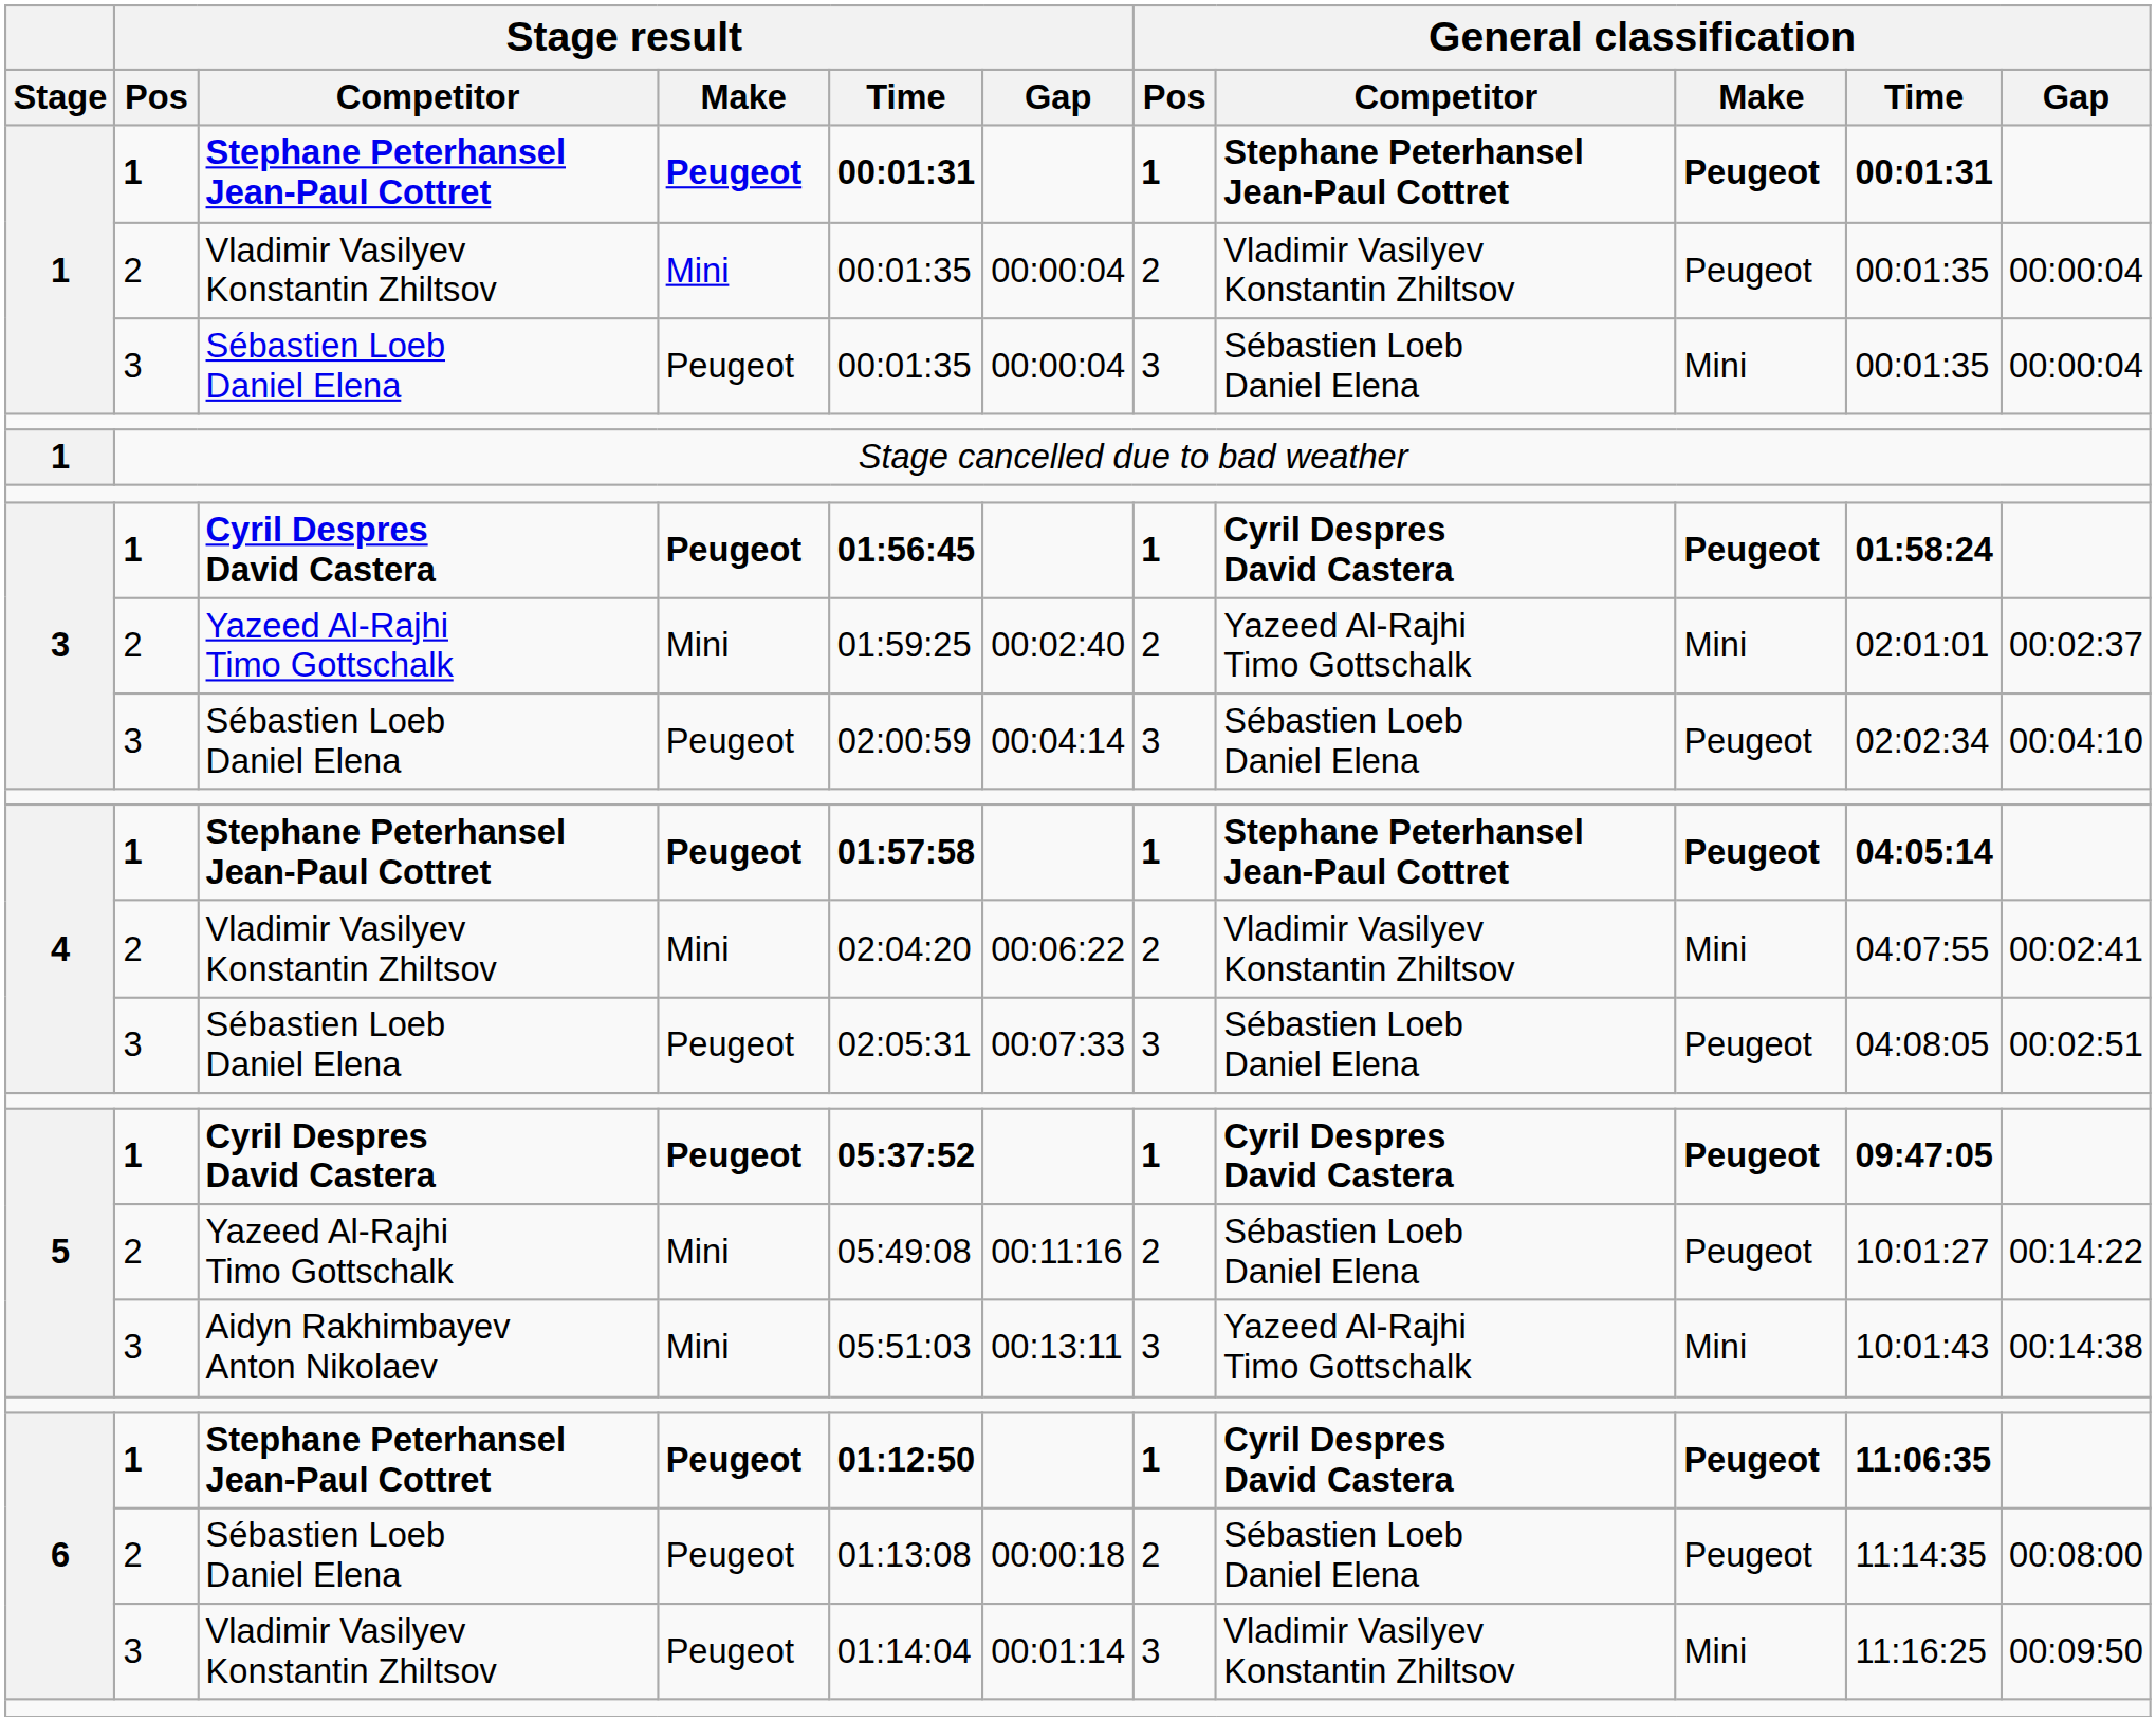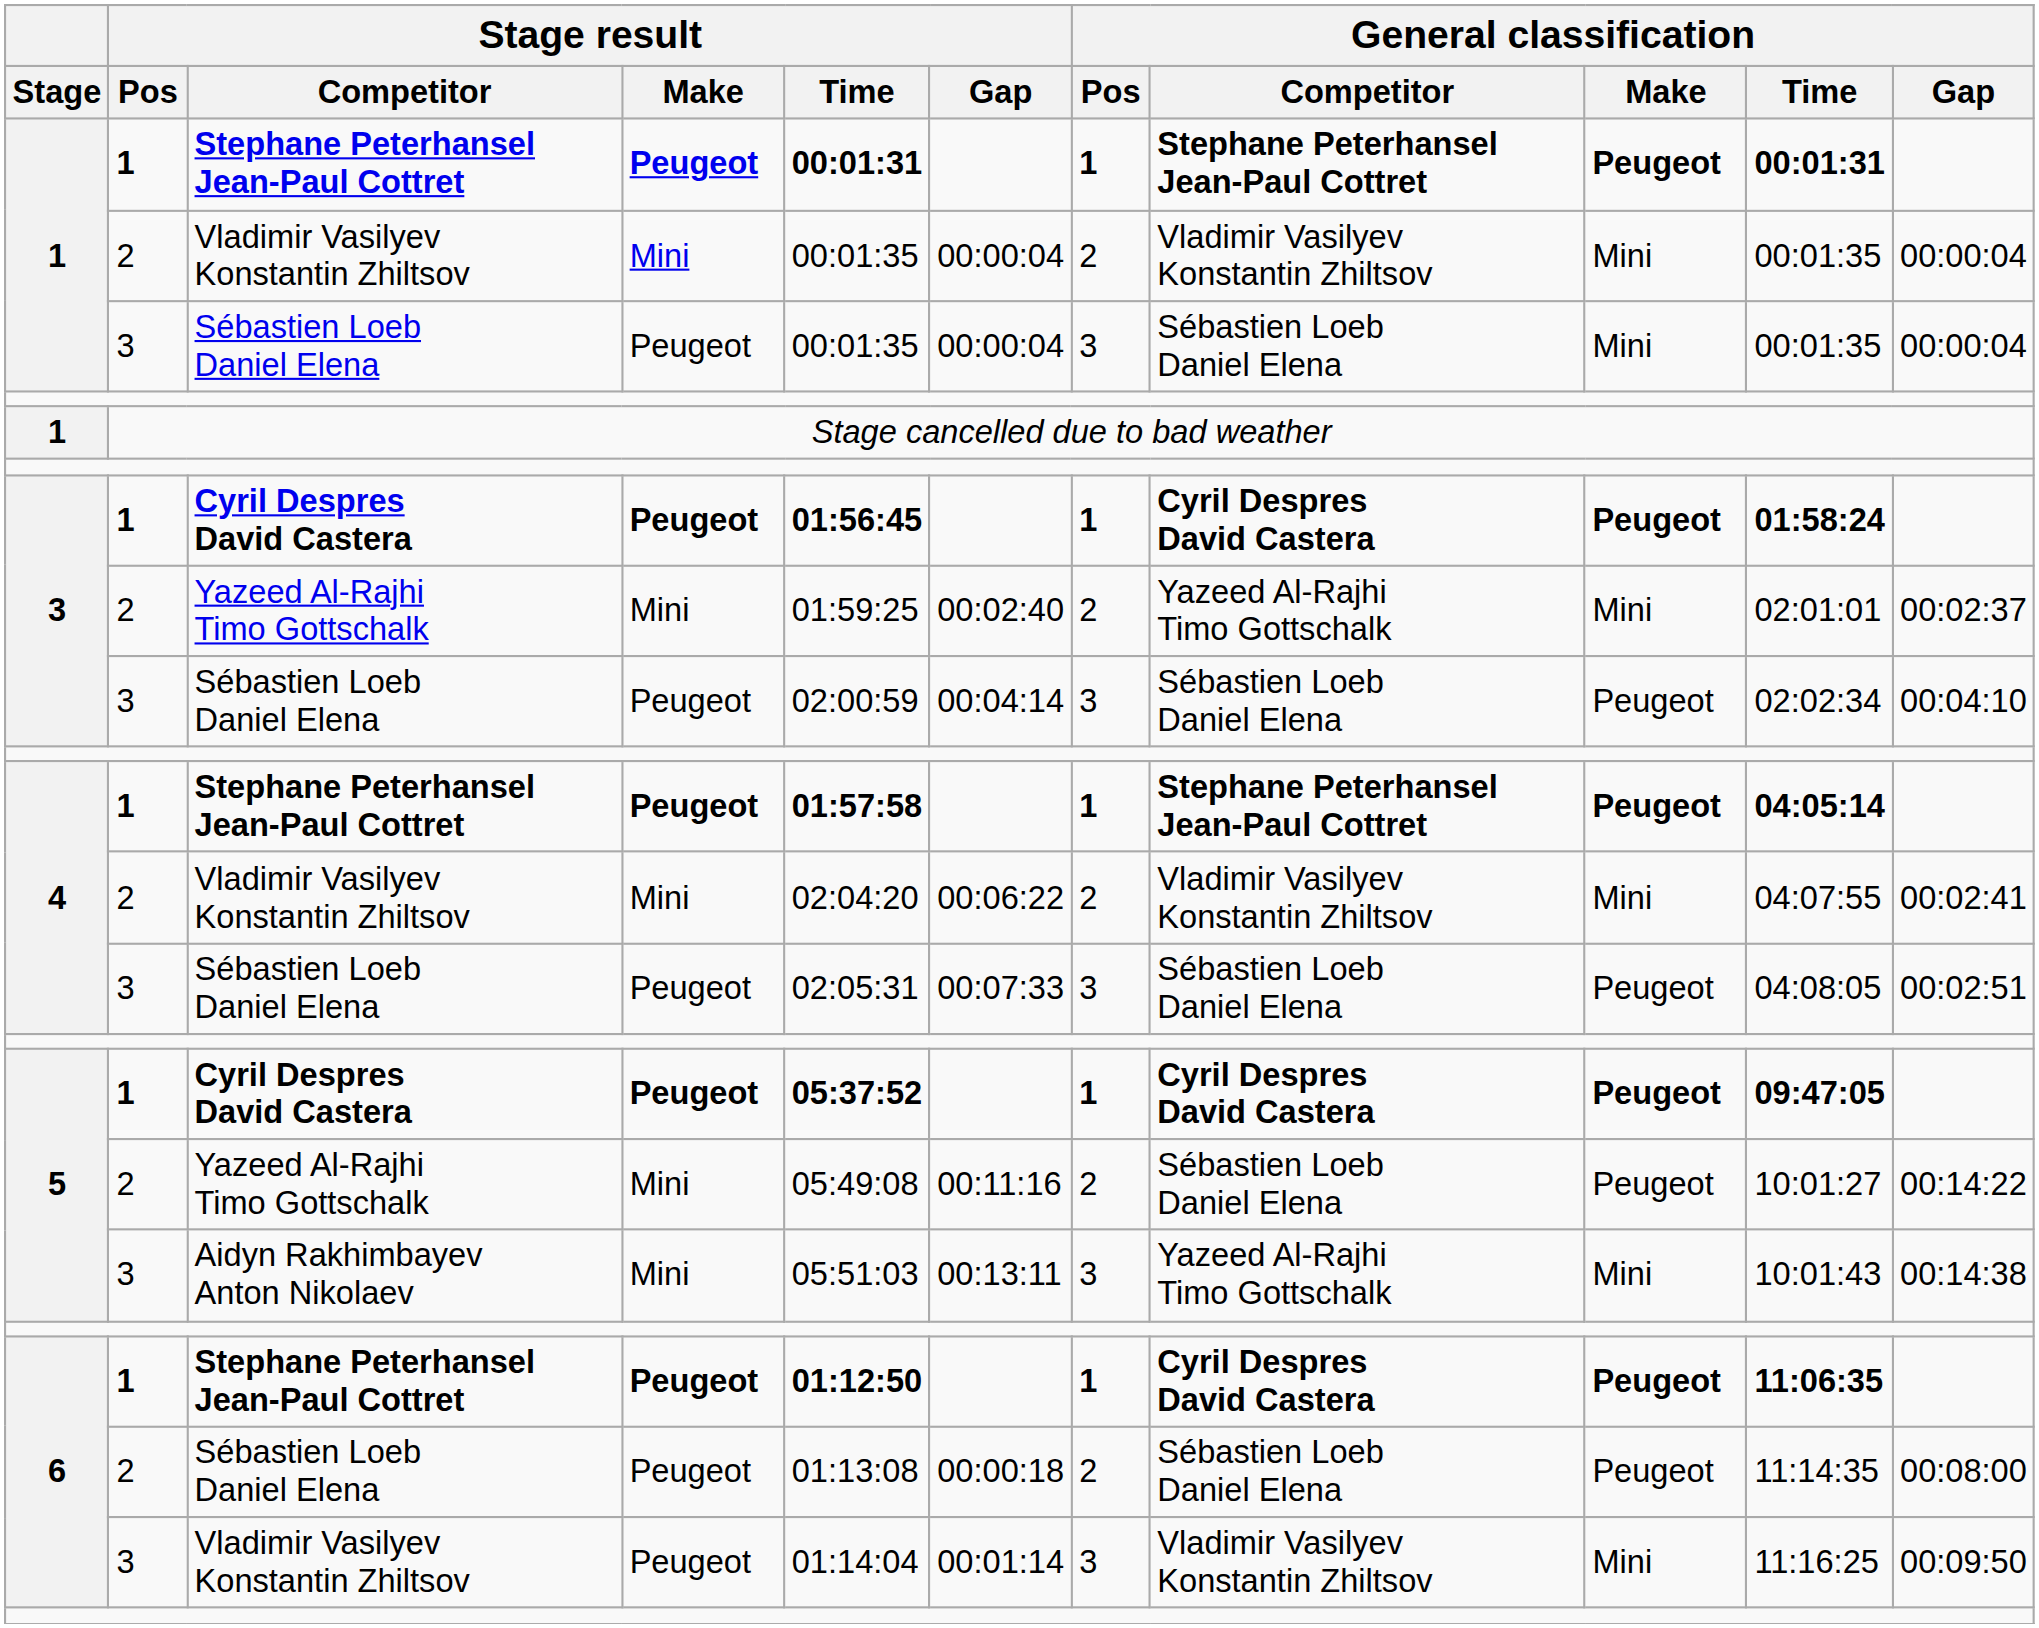 <table class="wikitable" style="font-size:97%;">
 <tr>
 <th></th>
 <th colspan=5><big>Stage result </big></th>
 <th colspan=5><big>General classification</big></th>
 </tr>
 <tr>
 <th width="40px">Stage</th>
 <th width="30px">Pos</th>
 <th width="200px">Competitor</th>
 <th width="70px">Make</th>
 <th width="40px">Time</th>
 <th width="40px">Gap</th>
 <th width="30px">Pos</th>
 <th width="200px">Competitor</th>
 <th width="70px">Make</th>
 <th width="40px">Time</th>
 <th width="40px">Gap</th>
 </tr>
 <tr>
 <th rowspan=3>1</th>
 <td><strong>1</strong></td>
 <td><strong> <a href='#'>Stephane Peterhansel</a><br> <a href='#'>Jean-Paul Cottret</a></strong></td>
 <td><strong><a href='#'>Peugeot</a></strong></td>
 <td><strong>00:01:31</strong></td>
 <td></td>
 <td><strong>1</strong></td>
 <td><strong> Stephane Peterhansel<br> Jean-Paul Cottret</strong></td>
 <td><strong>Peugeot</strong></td>
 <td><strong>00:01:31</strong></td>
 <td></td>
 </tr>
 <tr>
 <td>2</td>
 <td> Vladimir Vasilyev<br> Konstantin Zhiltsov</td>
 <td><a href='#'>Mini</a></td>
 <td>00:01:35</td>
 <td>00:00:04</td>
 <td>2</td>
 <td> Vladimir Vasilyev<br> Konstantin Zhiltsov</td>
-<td>Peugeot</td>
+<td>Mini</td>
 <td>00:01:35</td>
 <td>00:00:04</td>
 </tr>
 <tr>
 <td>3</td>
 <td> <a href='#'>Sébastien Loeb</a><br> <a href='#'>Daniel Elena</a></td>
 <td>Peugeot</td>
 <td>00:01:35</td>
 <td>00:00:04</td>
 <td>3</td>
 <td> Sébastien Loeb<br> Daniel Elena</td>
 <td>Mini</td>
 <td>00:01:35</td>
 <td>00:00:04</td>
 </tr>
 <tr>
 <td colspan=11></td>
 </tr>
 <tr>
 <th>1</th>
 <td colspan=10 style="text-align:center;"><em>Stage cancelled due to bad weather</em></td>
 </tr>
 <tr>
 <td colspan=11></td>
 </tr>
 <tr>
 <th rowspan=3>3</th>
 <td><strong>1</strong></td>
 <td><strong> <a href='#'>Cyril Despres</a><br> David Castera</strong></td>
 <td><strong>Peugeot</strong></td>
 <td><strong>01:56:45</strong></td>
 <td></td>
 <td><strong>1</strong></td>
 <td><strong> Cyril Despres<br> David Castera</strong></td>
 <td><strong>Peugeot</strong></td>
 <td><strong>01:58:24</strong></td>
 <td></td>
 </tr>
 <tr>
 <td>2</td>
 <td> <a href='#'>Yazeed Al-Rajhi</a><br> <a href='#'>Timo Gottschalk</a></td>
 <td>Mini</td>
 <td>01:59:25</td>
 <td>00:02:40</td>
 <td>2</td>
 <td> Yazeed Al-Rajhi<br> Timo Gottschalk</td>
 <td>Mini</td>
 <td>02:01:01</td>
 <td>00:02:37</td>
 </tr>
 <tr>
 <td>3</td>
 <td> Sébastien Loeb<br> Daniel Elena</td>
 <td>Peugeot</td>
 <td>02:00:59</td>
 <td>00:04:14</td>
 <td>3</td>
 <td> Sébastien Loeb<br> Daniel Elena</td>
 <td>Peugeot</td>
 <td>02:02:34</td>
 <td>00:04:10</td>
 </tr>
 <tr>
 <td colspan=11></td>
 </tr>
 <tr>
 <th rowspan=3>4</th>
 <td><strong>1</strong></td>
 <td><strong> Stephane Peterhansel<br> Jean-Paul Cottret</strong></td>
 <td><strong>Peugeot</strong></td>
 <td><strong>01:57:58</strong></td>
 <td></td>
 <td><strong>1</strong></td>
 <td><strong> Stephane Peterhansel<br> Jean-Paul Cottret</strong></td>
 <td><strong>Peugeot</strong></td>
 <td><strong>04:05:14</strong></td>
 <td></td>
 </tr>
 <tr>
 <td>2</td>
 <td> Vladimir Vasilyev<br> Konstantin Zhiltsov</td>
 <td>Mini</td>
 <td>02:04:20</td>
 <td>00:06:22</td>
 <td>2</td>
 <td> Vladimir Vasilyev<br> Konstantin Zhiltsov</td>
 <td>Mini</td>
 <td>04:07:55</td>
 <td>00:02:41</td>
 </tr>
 <tr>
 <td>3</td>
 <td> Sébastien Loeb<br> Daniel Elena</td>
 <td>Peugeot</td>
 <td>02:05:31</td>
 <td>00:07:33</td>
 <td>3</td>
 <td> Sébastien Loeb<br> Daniel Elena</td>
 <td>Peugeot</td>
 <td>04:08:05</td>
 <td>00:02:51</td>
 </tr>
 <tr>
 <td colspan=11></td>
 </tr>
 <tr>
 <th rowspan=3>5</th>
 <td><strong>1</strong></td>
 <td><strong> Cyril Despres<br> David Castera</strong></td>
 <td><strong>Peugeot</strong></td>
 <td><strong>05:37:52</strong></td>
 <td></td>
 <td><strong>1</strong></td>
 <td><strong> Cyril Despres<br> David Castera</strong></td>
 <td><strong>Peugeot</strong></td>
 <td><strong>09:47:05</strong></td>
 <td></td>
 </tr>
 <tr>
 <td>2</td>
 <td> Yazeed Al-Rajhi<br> Timo Gottschalk</td>
 <td>Mini</td>
 <td>05:49:08</td>
 <td>00:11:16</td>
 <td>2</td>
 <td> Sébastien Loeb<br> Daniel Elena</td>
 <td>Peugeot</td>
 <td>10:01:27</td>
 <td>00:14:22</td>
 </tr>
 <tr>
 <td>3</td>
 <td> Aidyn Rakhimbayev<br> Anton Nikolaev</td>
 <td>Mini</td>
 <td>05:51:03</td>
 <td>00:13:11</td>
 <td>3</td>
 <td> Yazeed Al-Rajhi<br> Timo Gottschalk</td>
 <td>Mini</td>
 <td>10:01:43</td>
 <td>00:14:38</td>
 </tr>
 <tr>
 <td colspan=11></td>
 </tr>
 <tr>
 <th rowspan=3>6</th>
 <td><strong>1</strong></td>
 <td><strong> Stephane Peterhansel<br> Jean-Paul Cottret</strong></td>
 <td><strong>Peugeot</strong></td>
 <td><strong>01:12:50</strong></td>
 <td></td>
 <td><strong>1</strong></td>
 <td><strong> Cyril Despres<br> David Castera</strong></td>
 <td><strong>Peugeot</strong></td>
 <td><strong>11:06:35</strong></td>
 <td></td>
 </tr>
 <tr>
 <td>2</td>
 <td> Sébastien Loeb<br> Daniel Elena</td>
 <td>Peugeot</td>
 <td>01:13:08</td>
 <td>00:00:18</td>
 <td>2</td>
 <td> Sébastien Loeb<br> Daniel Elena</td>
 <td>Peugeot</td>
 <td>11:14:35</td>
 <td>00:08:00</td>
 </tr>
 <tr>
 <td>3</td>
 <td> Vladimir Vasilyev<br> Konstantin Zhiltsov</td>
 <td>Peugeot</td>
 <td>01:14:04</td>
 <td>00:01:14</td>
 <td>3</td>
 <td> Vladimir Vasilyev<br> Konstantin Zhiltsov</td>
 <td>Mini</td>
 <td>11:16:25</td>
 <td>00:09:50</td>
 </tr>
 <tr>
 <td colspan=11></td>
 </tr>
 <tr>
 </tr>
 </table>
